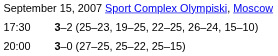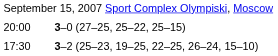 <table style=border-collapse:collapse  cellspacing=0 cellpadding=5>
 <tr>
 <td colspan="4">September 15, 2007 <a href='#'>Sport Complex Olympiski</a>, <a href='#'>Moscow</a></td>
+</tr>
+<tr>
+<td>20:00</td>
+<td><strong></strong></td>
+<td></td>
+<td><strong>3</strong>–0 (27–25, 25–22, 25–15)</td>
 </tr>
 <tr>
 <td>17:30</td>
 <td><strong></strong></td>
 <td></td>
 <td><strong>3</strong>–2 (25–23, 19–25, 22–25, 26–24, 15–10)</td>
 </tr>
 <tr>
-<td>20:00</td>
-<td><strong></strong></td>
-<td></td>
-<td><strong>3</strong>–0 (27–25, 25–22, 25–15)</td>
-</tr>
-<tr>
 </tr>
 </table>
